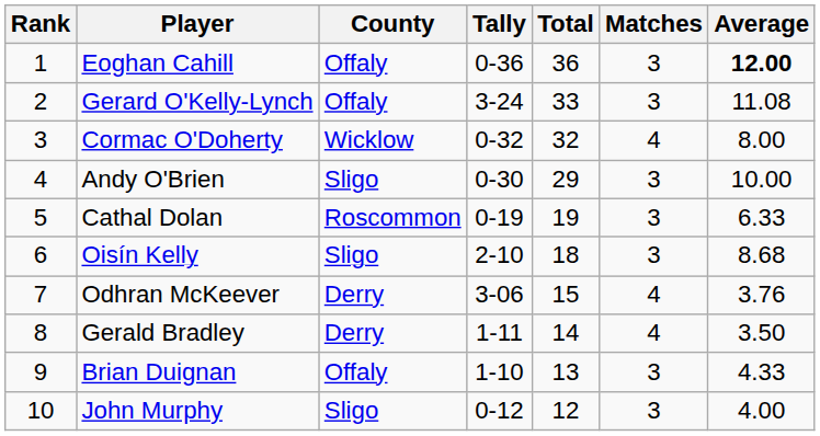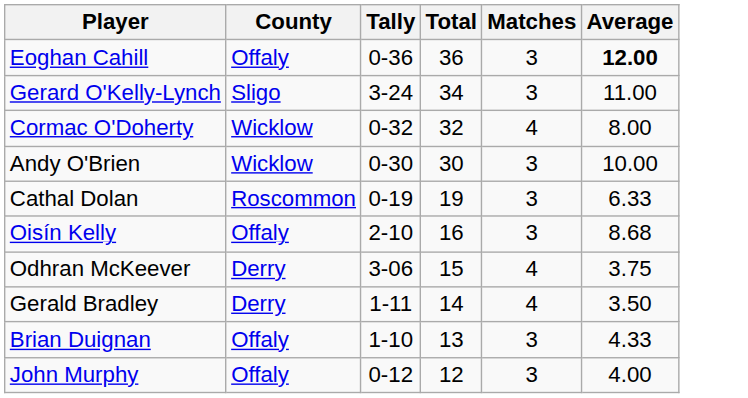 <table class="wikitable">
 <tr>
-<th>Rank</th>
 <th>Player</th>
 <th>County</th>
 <th>Tally</th>
 <th>Total</th>
 <th>Matches</th>
 <th>Average</th>
 </tr>
 <tr>
-<td rowspan=1 align=center>1</td>
 <td><a href='#'>Eoghan Cahill</a></td>
 <td><a href='#'>Offaly</a></td>
 <td align=center>0-36</td>
 <td align=center>36</td>
 <td align=center>3</td>
 <td align=center><strong>12.00</strong></td>
 </tr>
 <tr>
-<td rowspan=1 align=center>2</td>
 <td><a href='#'>Gerard O'Kelly-Lynch</a></td>
-<td><a href='#'>Offaly</a></td>
+<td><a href='#'>Sligo</a></td>
 <td align=center>3-24</td>
-<td align=center>33</td>
+<td align=center>34</td>
 <td align=center>3</td>
-<td align=center>11.08</td>
+<td align=center>11.00</td>
 </tr>
 <tr>
-<td rowspan=1 align=center>3</td>
 <td><a href='#'>Cormac O'Doherty</a></td>
 <td><a href='#'>Wicklow</a></td>
 <td align=center>0-32</td>
 <td align=center>32</td>
 <td align=center>4</td>
 <td align=center>8.00</td>
 </tr>
 <tr>
-<td rowspan=1 align=center>4</td>
 <td>Andy O'Brien</td>
-<td><a href='#'>Sligo</a></td>
+<td><a href='#'>Wicklow</a></td>
 <td align=center>0-30</td>
-<td align=center>29</td>
+<td align=center>30</td>
 <td align=center>3</td>
 <td align=center>10.00</td>
 </tr>
 <tr>
-<td rowspan=1 align=center>5</td>
 <td>Cathal Dolan</td>
 <td><a href='#'>Roscommon</a></td>
 <td align=center>0-19</td>
 <td align=center>19</td>
 <td align=center>3</td>
 <td align=center>6.33</td>
 </tr>
 <tr>
-<td rowspan=1 align=center>6</td>
 <td><a href='#'>Oisín Kelly</a></td>
-<td><a href='#'>Sligo</a></td>
+<td><a href='#'>Offaly</a></td>
 <td align=center>2-10</td>
-<td align=center>18</td>
+<td align=center>16</td>
 <td align=center>3</td>
 <td align=center>8.68</td>
 </tr>
 <tr>
-<td rowspan=1 align=center>7</td>
 <td>Odhran McKeever</td>
 <td><a href='#'>Derry</a></td>
 <td align=center>3-06</td>
 <td align=center>15</td>
 <td align=center>4</td>
-<td align=center>3.76</td>
+<td align=center>3.75</td>
 </tr>
 <tr>
-<td rowspan=1 align=center>8</td>
 <td>Gerald Bradley</td>
 <td><a href='#'>Derry</a></td>
 <td align=center>1-11</td>
 <td align=center>14</td>
 <td align=center>4</td>
 <td align=center>3.50</td>
 </tr>
 <tr>
-<td rowspan=1 align=center>9</td>
 <td><a href='#'>Brian Duignan</a></td>
 <td><a href='#'>Offaly</a></td>
 <td align=center>1-10</td>
 <td align=center>13</td>
 <td align=center>3</td>
 <td align=center>4.33</td>
 </tr>
 <tr>
-<td rowspan=1 align=center>10</td>
 <td><a href='#'>John Murphy</a></td>
-<td><a href='#'>Sligo</a></td>
+<td><a href='#'>Offaly</a></td>
 <td align=center>0-12</td>
 <td align=center>12</td>
 <td align=center>3</td>
 <td align=center>4.00</td>
 </tr>
 </table>
